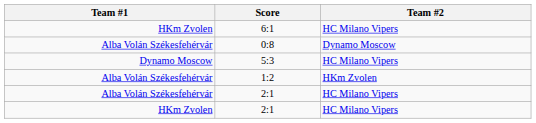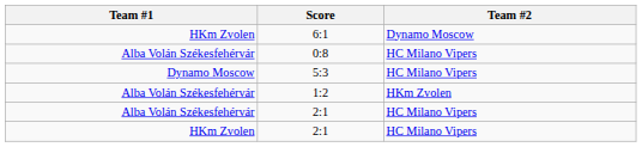 <table class="wikitable" style="text-align: center;">
 <tr>
 <th width=22%>Team #1</th>
 <th width=11%>Score</th>
 <th width=22%>Team #2</th>
 </tr>
 <tr>
 <td style="text-align: right;"><a href='#'>HKm Zvolen</a> </td>
 <td>6:1</td>
-<td style="text-align: left;"> <a href='#'>HC Milano Vipers</a></td>
+<td style="text-align: left;"> <a href='#'>Dynamo Moscow</a></td>
 </tr>
 <tr>
 <td style="text-align: right;"><a href='#'>Alba Volán Székesfehérvár</a> </td>
 <td>0:8</td>
-<td style="text-align: left;"> <a href='#'>Dynamo Moscow</a></td>
+<td style="text-align: left;"> <a href='#'>HC Milano Vipers</a></td>
 </tr>
 <tr>
 <td style="text-align: right;"><a href='#'>Dynamo Moscow</a> </td>
 <td>5:3</td>
 <td style="text-align: left;"> <a href='#'>HC Milano Vipers</a></td>
 </tr>
 <tr>
 <td style="text-align: right;"><a href='#'>Alba Volán Székesfehérvár</a> </td>
 <td>1:2</td>
 <td style="text-align: left;"> <a href='#'>HKm Zvolen</a></td>
 </tr>
 <tr>
 <td style="text-align: right;"><a href='#'>Alba Volán Székesfehérvár</a> </td>
 <td>2:1</td>
 <td style="text-align: left;"> <a href='#'>HC Milano Vipers</a></td>
 </tr>
 <tr>
 <td style="text-align: right;"><a href='#'>HKm Zvolen</a> </td>
 <td>2:1</td>
 <td style="text-align: left;"> <a href='#'>HC Milano Vipers</a></td>
 </tr>
 </table>
